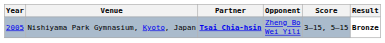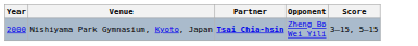 <table class="sortable wikitable" style="font-size: 90%;">
 <tr>
 <th>Year</th>
 <th>Venue</th>
 <th>Partner</th>
 <th>Opponent</th>
 <th>Score</th>
-<th>Result</th>
 </tr>
 <tr style="background:#AABBCC">
-<td align="center"><a href='#'>2005</a></td>
+<td align="center"><a href='#'>2000</a></td>
 <td align="left">Nishiyama Park Gymnasium, <a href='#'>Kyoto</a>, Japan</td>
 <td align="left"><strong> <a href='#'>Tsai Chia-hsin</a></strong></td>
 <td align="left"> <a href='#'>Zheng Bo</a><br> <a href='#'>Wei Yili</a></td>
 <td align="left">3–15, 5–15</td>
-<td style="text-align:left; background:white"> <strong>Bronze</strong></td>
 </tr>
 </table>
